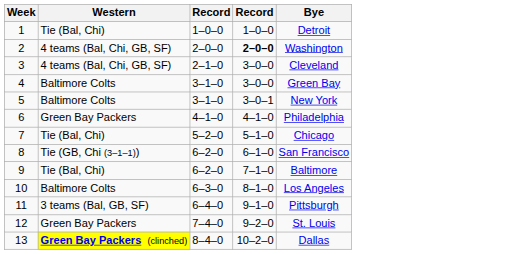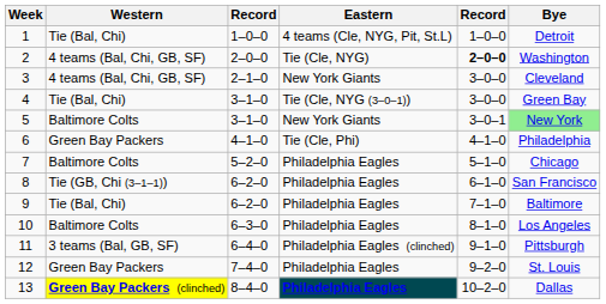 <table class="wikitable">
 <tr>
 <th>Week</th>
 <th>Western</th>
 <th>Record</th>
+<th>Eastern</th>
 <th>Record</th>
 <th>Bye</th>
 </tr>
 <tr>
 <td align=center>1</td>
 <td>Tie (Bal, Chi)</td>
 <td>1–0–0</td>
+<td>4 teams (Cle, NYG, Pit, St.L)</td>
 <td align=right>1–0–0</td>
 <td align=center><a href='#'>Detroit</a></td>
 </tr>
 <tr>
 <td align=center>2</td>
 <td>4 teams (Bal, Chi, GB, SF)</td>
 <td>2–0–0</td>
+<td>Tie (Cle, NYG)</td>
 <td align=right><strong>2–0–0</strong></td>
 <td align=center><a href='#'>Washington</a></td>
 </tr>
 <tr>
 <td align=center>3</td>
 <td>4 teams (Bal, Chi, GB, SF)</td>
 <td>2–1–0</td>
+<td>New York Giants</td>
 <td align=right>3–0–0</td>
 <td align=center><a href='#'>Cleveland</a></td>
 </tr>
 <tr>
 <td align=center>4</td>
-<td>Baltimore Colts</td>
+<td>Tie (Bal, Chi)</td>
 <td>3–1–0</td>
+<td>Tie (Cle, NYG <small>(3–0–1)</small>)</td>
 <td align=right>3–0–0</td>
 <td align=center><a href='#'>Green Bay</a></td>
 </tr>
 <tr>
 <td align=center>5</td>
 <td>Baltimore Colts</td>
 <td>3–1–0</td>
+<td>New York Giants</td>
 <td align=right>3–0–1</td>
-<td align=center><a href='#'>New York</a></td>
+<td align=center style="background: lightgreen;"><a href='#'>New York</a></td>
 </tr>
 <tr>
 <td align=center>6</td>
 <td>Green Bay Packers</td>
 <td>4–1–0</td>
+<td>Tie (Cle, Phi)</td>
 <td align=right>4–1–0</td>
 <td align=center><a href='#'>Philadelphia</a></td>
 </tr>
 <tr>
 <td align=center>7</td>
-<td>Tie (Bal, Chi)</td>
+<td>Baltimore Colts</td>
 <td>5–2–0</td>
+<td>Philadelphia Eagles</td>
 <td align=right>5–1–0</td>
 <td align=center><a href='#'>Chicago</a></td>
 </tr>
 <tr>
 <td align=center>8</td>
 <td>Tie (GB, Chi <small>(3–1–1)</small>)</td>
 <td>6–2–0</td>
+<td>Philadelphia Eagles</td>
 <td align=right>6–1–0</td>
 <td align=center><a href='#'>San Francisco</a></td>
 </tr>
 <tr>
 <td align=center>9</td>
 <td>Tie (Bal, Chi)</td>
 <td>6–2–0</td>
+<td>Philadelphia Eagles</td>
 <td align=right>7–1–0</td>
 <td align=center><a href='#'>Baltimore</a></td>
 </tr>
 <tr>
 <td align=center>10</td>
 <td>Baltimore Colts</td>
 <td>6–3–0</td>
+<td>Philadelphia Eagles</td>
 <td align=right>8–1–0</td>
 <td align=center><a href='#'>Los Angeles</a></td>
 </tr>
 <tr>
 <td align=center>11</td>
 <td>3 teams (Bal, GB, SF)</td>
 <td>6–4–0</td>
+<td>Philadelphia Eagles  <small>(clinched)</small></td>
 <td align=right>9–1–0</td>
 <td align=center><a href='#'>Pittsburgh</a></td>
 </tr>
 <tr>
 <td align=center>12</td>
 <td>Green Bay Packers</td>
 <td>7–4–0</td>
+<td>Philadelphia Eagles</td>
 <td align=right>9–2–0</td>
 <td align=center><a href='#'>St. Louis</a></td>
 </tr>
 <tr>
 <td align=center>13</td>
 <td bgcolor="#FFFF00"><strong><a href='#'><span>Green Bay Packers</span></a></strong>  <small>(clinched)</small></td>
 <td>8–4–0</td>
+<td bgcolor="#004851"><strong><a href='#'><span>Philadelphia Eagles</span></a></strong></td>
 <td align=right>10–2–0</td>
 <td align=center><a href='#'>Dallas</a></td>
 </tr>
 </table>
